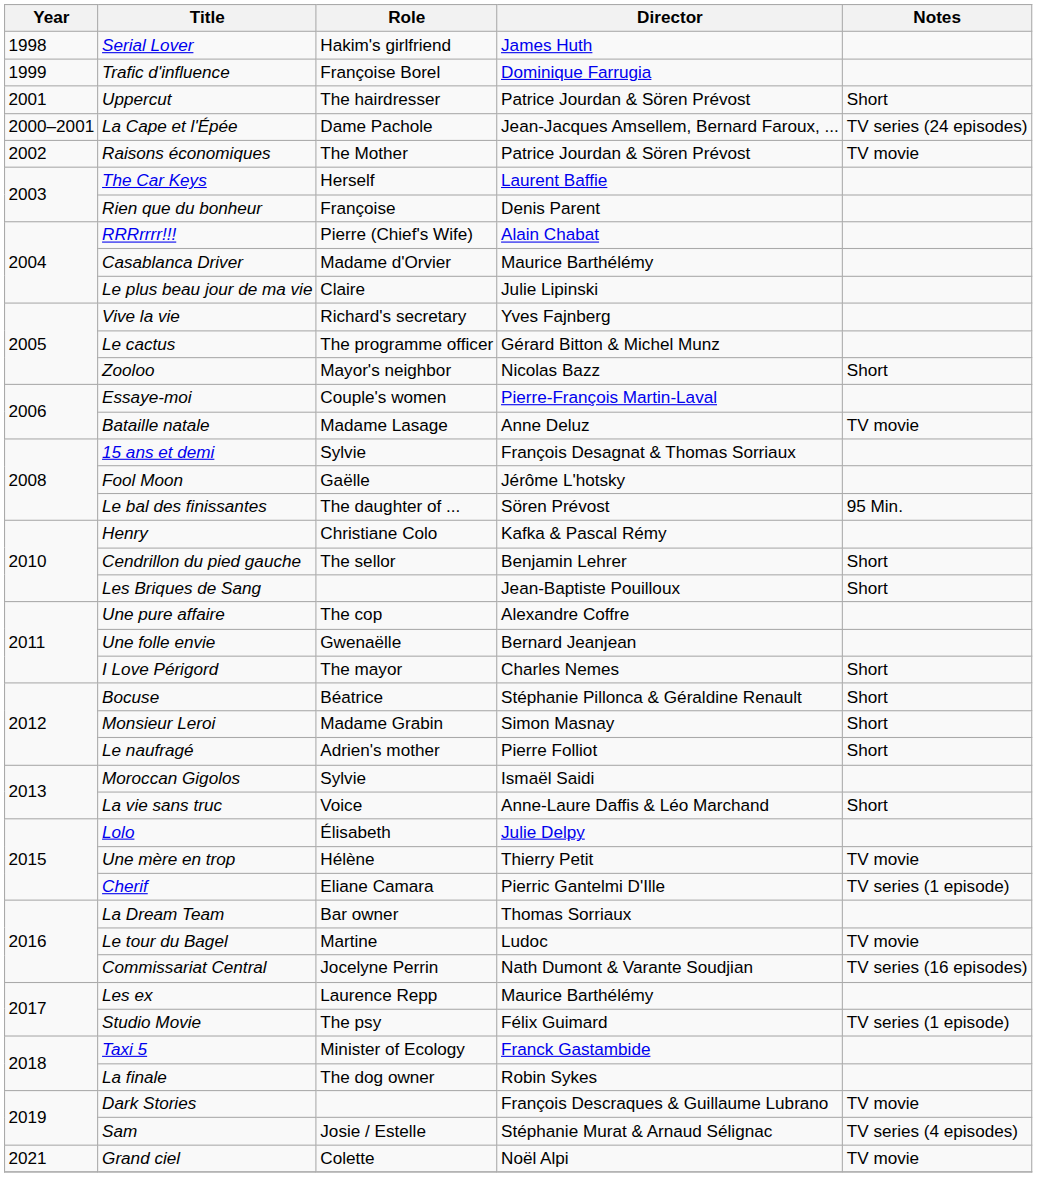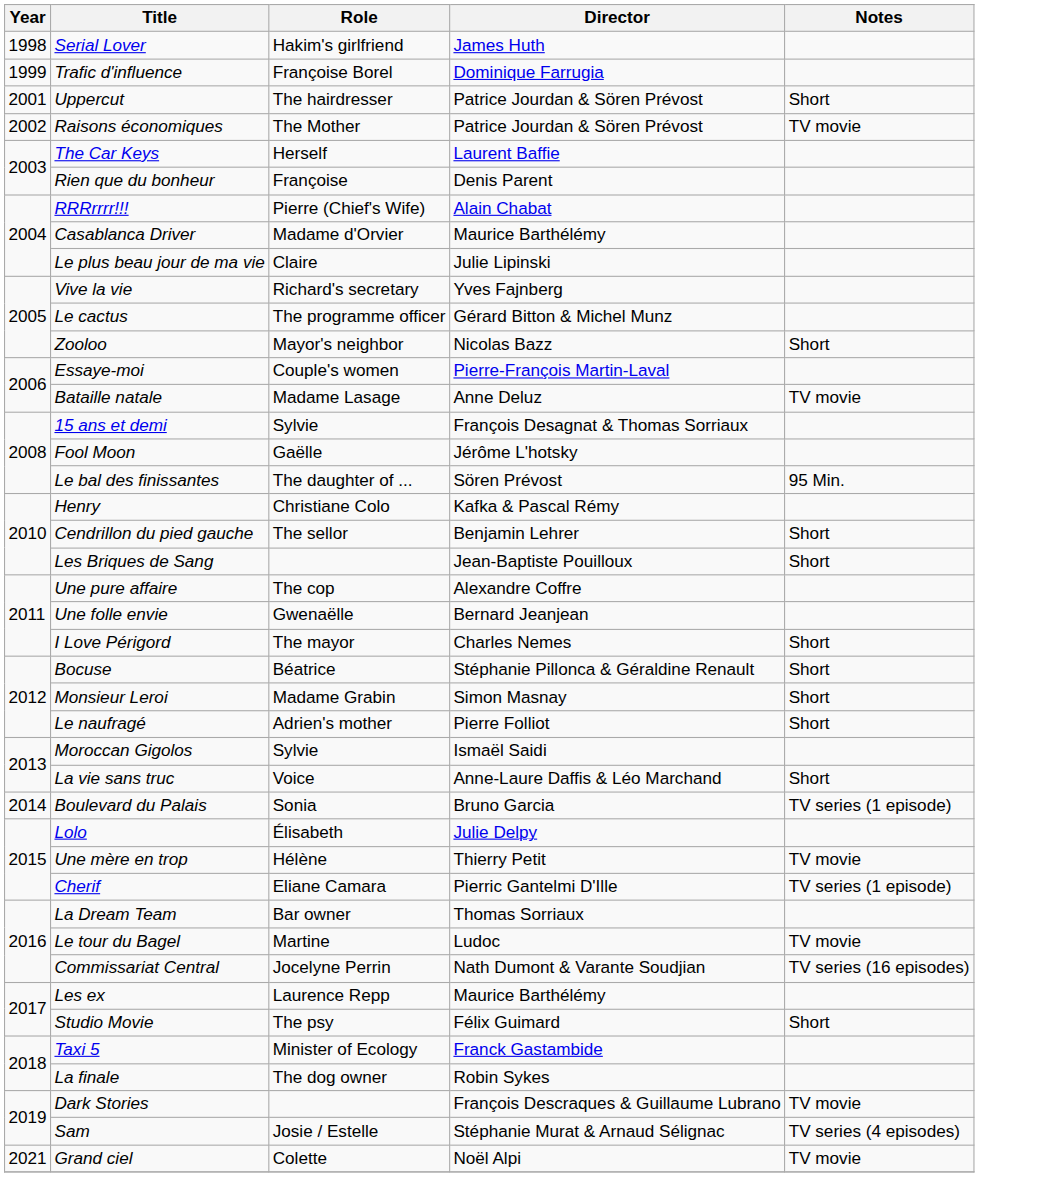 <table class="wikitable sortable">
 <tr>
 <th>Year</th>
 <th>Title</th>
 <th>Role</th>
 <th>Director</th>
 <th class="unsortable">Notes</th>
 </tr>
 <tr>
 <td>1998</td>
 <td><em><a href='#'>Serial Lover</a></em></td>
 <td>Hakim's girlfriend</td>
 <td><a href='#'>James Huth</a></td>
 <td></td>
 </tr>
 <tr>
 <td>1999</td>
 <td><em>Trafic d'influence</em></td>
 <td>Françoise Borel</td>
 <td><a href='#'>Dominique Farrugia</a></td>
 <td></td>
 </tr>
 <tr>
 <td>2001</td>
 <td><em>Uppercut</em></td>
 <td>The hairdresser</td>
 <td>Patrice Jourdan & Sören Prévost</td>
 <td>Short</td>
-</tr>
-<tr>
-<td>2000–2001</td>
-<td><em>La Cape et l'Épée</em></td>
-<td>Dame Pachole</td>
-<td>Jean-Jacques Amsellem, Bernard Faroux, ...</td>
-<td>TV series (24 episodes)</td>
 </tr>
 <tr>
 <td>2002</td>
 <td><em>Raisons économiques</em></td>
 <td>The Mother</td>
 <td>Patrice Jourdan & Sören Prévost</td>
 <td>TV movie</td>
 </tr>
 <tr>
 <td rowspan=2>2003</td>
 <td><em><a href='#'>The Car Keys</a></em></td>
 <td>Herself</td>
 <td><a href='#'>Laurent Baffie</a></td>
 <td></td>
 </tr>
 <tr>
 <td><em>Rien que du bonheur</em></td>
 <td>Françoise</td>
 <td>Denis Parent</td>
 <td></td>
 </tr>
 <tr>
 <td rowspan=3>2004</td>
 <td><em><a href='#'>RRRrrrr!!!</a></em></td>
 <td>Pierre (Chief's Wife)</td>
 <td><a href='#'>Alain Chabat</a></td>
 <td></td>
 </tr>
 <tr>
 <td><em>Casablanca Driver</em></td>
 <td>Madame d'Orvier</td>
 <td>Maurice Barthélémy</td>
 <td></td>
 </tr>
 <tr>
 <td><em>Le plus beau jour de ma vie</em></td>
 <td>Claire</td>
 <td>Julie Lipinski</td>
 <td></td>
 </tr>
 <tr>
 <td rowspan=3>2005</td>
 <td><em>Vive la vie</em></td>
 <td>Richard's secretary</td>
 <td>Yves Fajnberg</td>
 <td></td>
 </tr>
 <tr>
 <td><em>Le cactus</em></td>
 <td>The programme officer</td>
 <td>Gérard Bitton & Michel Munz</td>
 <td></td>
 </tr>
 <tr>
 <td><em>Zooloo</em></td>
 <td>Mayor's neighbor</td>
 <td>Nicolas Bazz</td>
 <td>Short</td>
 </tr>
 <tr>
 <td rowspan=2>2006</td>
 <td><em>Essaye-moi</em></td>
 <td>Couple's women</td>
 <td><a href='#'>Pierre-François Martin-Laval</a></td>
 <td></td>
 </tr>
 <tr>
 <td><em>Bataille natale</em></td>
 <td>Madame Lasage</td>
 <td>Anne Deluz</td>
 <td>TV movie</td>
 </tr>
 <tr>
 <td rowspan=3>2008</td>
 <td><em><a href='#'>15 ans et demi</a></em></td>
 <td>Sylvie</td>
 <td>François Desagnat & Thomas Sorriaux</td>
 <td></td>
 </tr>
 <tr>
 <td><em>Fool Moon</em></td>
 <td>Gaëlle</td>
 <td>Jérôme L'hotsky</td>
 <td></td>
 </tr>
 <tr>
 <td><em>Le bal des finissantes</em></td>
 <td>The daughter of ...</td>
 <td>Sören Prévost</td>
 <td>95 Min.</td>
 </tr>
 <tr>
 <td rowspan=3>2010</td>
 <td><em>Henry</em></td>
 <td>Christiane Colo</td>
 <td>Kafka & Pascal Rémy</td>
 <td></td>
 </tr>
 <tr>
 <td><em>Cendrillon du pied gauche</em></td>
 <td>The sellor</td>
 <td>Benjamin Lehrer</td>
 <td>Short</td>
 </tr>
 <tr>
 <td><em>Les Briques de Sang</em></td>
 <td></td>
 <td>Jean-Baptiste Pouilloux</td>
 <td>Short</td>
 </tr>
 <tr>
 <td rowspan=3>2011</td>
 <td><em>Une pure affaire</em></td>
 <td>The cop</td>
 <td>Alexandre Coffre</td>
 <td></td>
 </tr>
 <tr>
 <td><em>Une folle envie</em></td>
 <td>Gwenaëlle</td>
 <td>Bernard Jeanjean</td>
 <td></td>
 </tr>
 <tr>
 <td><em>I Love Périgord</em></td>
 <td>The mayor</td>
 <td>Charles Nemes</td>
 <td>Short</td>
 </tr>
 <tr>
 <td rowspan=3>2012</td>
 <td><em>Bocuse</em></td>
 <td>Béatrice</td>
 <td>Stéphanie Pillonca & Géraldine Renault</td>
 <td>Short</td>
 </tr>
 <tr>
 <td><em>Monsieur Leroi</em></td>
 <td>Madame Grabin</td>
 <td>Simon Masnay</td>
 <td>Short</td>
 </tr>
 <tr>
 <td><em>Le naufragé</em></td>
 <td>Adrien's mother</td>
 <td>Pierre Folliot</td>
 <td>Short</td>
 </tr>
 <tr>
 <td rowspan=2>2013</td>
 <td><em>Moroccan Gigolos</em></td>
 <td>Sylvie</td>
 <td>Ismaël Saidi</td>
 <td></td>
 </tr>
 <tr>
 <td><em>La vie sans truc</em></td>
 <td>Voice</td>
 <td>Anne-Laure Daffis & Léo Marchand</td>
 <td>Short</td>
 </tr>
 <tr>
+<td>2014</td>
+<td><em>Boulevard du Palais</em></td>
+<td>Sonia</td>
+<td>Bruno Garcia</td>
+<td>TV series (1 episode)</td>
+</tr>
+<tr>
 <td rowspan=3>2015</td>
 <td><em><a href='#'>Lolo</a></em></td>
 <td>Élisabeth</td>
 <td><a href='#'>Julie Delpy</a></td>
 <td></td>
 </tr>
 <tr>
 <td><em>Une mère en trop</em></td>
 <td>Hélène</td>
 <td>Thierry Petit</td>
 <td>TV movie</td>
 </tr>
 <tr>
 <td><em><a href='#'>Cherif</a></em></td>
 <td>Eliane Camara</td>
 <td>Pierric Gantelmi D'Ille</td>
 <td>TV series (1 episode)</td>
 </tr>
 <tr>
 <td rowspan=3>2016</td>
 <td><em>La Dream Team</em></td>
 <td>Bar owner</td>
 <td>Thomas Sorriaux</td>
 <td></td>
 </tr>
 <tr>
 <td><em>Le tour du Bagel</em></td>
 <td>Martine</td>
 <td>Ludoc</td>
 <td>TV movie</td>
 </tr>
 <tr>
 <td><em>Commissariat Central</em></td>
 <td>Jocelyne Perrin</td>
 <td>Nath Dumont & Varante Soudjian</td>
 <td>TV series (16 episodes)</td>
 </tr>
 <tr>
 <td rowspan=2>2017</td>
 <td><em>Les ex</em></td>
 <td>Laurence Repp</td>
 <td>Maurice Barthélémy</td>
 <td></td>
 </tr>
 <tr>
 <td><em>Studio Movie</em></td>
 <td>The psy</td>
 <td>Félix Guimard</td>
-<td>TV series (1 episode)</td>
+<td>Short</td>
 </tr>
 <tr>
 <td rowspan=2>2018</td>
 <td><em><a href='#'>Taxi 5</a></em></td>
 <td>Minister of Ecology</td>
 <td><a href='#'>Franck Gastambide</a></td>
 <td></td>
 </tr>
 <tr>
 <td><em>La finale</em></td>
 <td>The dog owner</td>
 <td>Robin Sykes</td>
 <td></td>
 </tr>
 <tr>
 <td rowspan=2>2019</td>
 <td><em>Dark Stories</em></td>
 <td></td>
 <td>François Descraques & Guillaume Lubrano</td>
 <td>TV movie</td>
 </tr>
 <tr>
 <td><em>Sam</em></td>
 <td>Josie / Estelle</td>
 <td>Stéphanie Murat & Arnaud Sélignac</td>
 <td>TV series (4 episodes)</td>
 </tr>
 <tr>
 <td>2021</td>
 <td><em>Grand ciel</em></td>
 <td>Colette</td>
 <td>Noël Alpi</td>
 <td>TV movie</td>
 </tr>
 <tr>
 </tr>
 </table>
